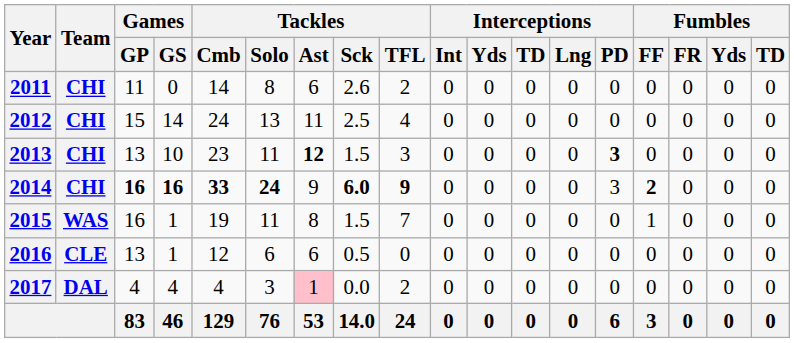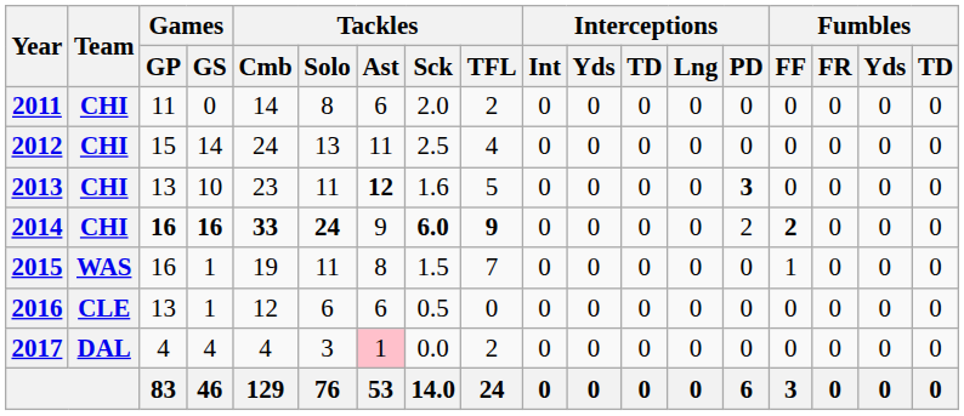 <table class="wikitable" style="text-align:center">
 <tr>
 <th rowspan="2">Year</th>
 <th rowspan="2">Team</th>
 <th colspan="2">Games</th>
 <th colspan="5">Tackles</th>
 <th colspan="5">Interceptions</th>
 <th colspan="4">Fumbles</th>
 </tr>
 <tr>
 <th>GP</th>
 <th>GS</th>
 <th>Cmb</th>
 <th>Solo</th>
 <th>Ast</th>
 <th>Sck</th>
 <th>TFL</th>
 <th>Int</th>
 <th>Yds</th>
 <th>TD</th>
 <th>Lng</th>
 <th>PD</th>
 <th>FF</th>
 <th>FR</th>
 <th>Yds</th>
 <th>TD</th>
 </tr>
 <tr>
 <th><a href='#'>2011</a></th>
 <th><a href='#'>CHI</a></th>
 <td>11</td>
 <td>0</td>
 <td>14</td>
 <td>8</td>
 <td>6</td>
-<td>2.6</td>
+<td>2.0</td>
 <td>2</td>
 <td>0</td>
 <td>0</td>
 <td>0</td>
 <td>0</td>
 <td>0</td>
 <td>0</td>
 <td>0</td>
 <td>0</td>
 <td>0</td>
 </tr>
 <tr>
 <th><a href='#'>2012</a></th>
 <th><a href='#'>CHI</a></th>
 <td>15</td>
 <td>14</td>
 <td>24</td>
 <td>13</td>
 <td>11</td>
 <td>2.5</td>
 <td>4</td>
 <td>0</td>
 <td>0</td>
 <td>0</td>
 <td>0</td>
 <td>0</td>
 <td>0</td>
 <td>0</td>
 <td>0</td>
 <td>0</td>
 </tr>
 <tr>
 <th><a href='#'>2013</a></th>
 <th><a href='#'>CHI</a></th>
 <td>13</td>
 <td>10</td>
 <td>23</td>
 <td>11</td>
 <td><strong>12</strong></td>
-<td>1.5</td>
-<td>3</td>
+<td>1.6</td>
+<td>5</td>
 <td>0</td>
 <td>0</td>
 <td>0</td>
 <td>0</td>
 <td><strong>3</strong></td>
 <td>0</td>
 <td>0</td>
 <td>0</td>
 <td>0</td>
 </tr>
 <tr>
 <th><a href='#'>2014</a></th>
 <th><a href='#'>CHI</a></th>
 <td><strong>16</strong></td>
 <td><strong>16</strong></td>
 <td><strong>33</strong></td>
 <td><strong>24</strong></td>
 <td>9</td>
 <td><strong>6.0</strong></td>
 <td><strong>9</strong></td>
 <td>0</td>
 <td>0</td>
 <td>0</td>
 <td>0</td>
-<td>3</td>
+<td>2</td>
 <td><strong>2</strong></td>
 <td>0</td>
 <td>0</td>
 <td>0</td>
 </tr>
 <tr>
 <th><a href='#'>2015</a></th>
 <th><a href='#'>WAS</a></th>
 <td>16</td>
 <td>1</td>
 <td>19</td>
 <td>11</td>
 <td>8</td>
 <td>1.5</td>
 <td>7</td>
 <td>0</td>
 <td>0</td>
 <td>0</td>
 <td>0</td>
 <td>0</td>
 <td>1</td>
 <td>0</td>
 <td>0</td>
 <td>0</td>
 </tr>
 <tr>
 <th><a href='#'>2016</a></th>
 <th><a href='#'>CLE</a></th>
 <td>13</td>
 <td>1</td>
 <td>12</td>
 <td>6</td>
 <td>6</td>
 <td>0.5</td>
 <td>0</td>
 <td>0</td>
 <td>0</td>
 <td>0</td>
 <td>0</td>
 <td>0</td>
 <td>0</td>
 <td>0</td>
 <td>0</td>
 <td>0</td>
 </tr>
 <tr>
 <th><a href='#'>2017</a></th>
 <th><a href='#'>DAL</a></th>
 <td>4</td>
 <td>4</td>
 <td>4</td>
 <td>3</td>
 <td style="background: pink;">1</td>
 <td>0.0</td>
 <td>2</td>
 <td>0</td>
 <td>0</td>
 <td>0</td>
 <td>0</td>
 <td>0</td>
 <td>0</td>
 <td>0</td>
 <td>0</td>
 <td>0</td>
 </tr>
 <tr>
 <th colspan="2"></th>
 <th>83</th>
 <th>46</th>
 <th>129</th>
 <th>76</th>
 <th>53</th>
 <th>14.0</th>
 <th>24</th>
 <th>0</th>
 <th>0</th>
 <th>0</th>
 <th>0</th>
 <th>6</th>
 <th>3</th>
 <th>0</th>
 <th>0</th>
 <th>0</th>
 </tr>
 </table>
